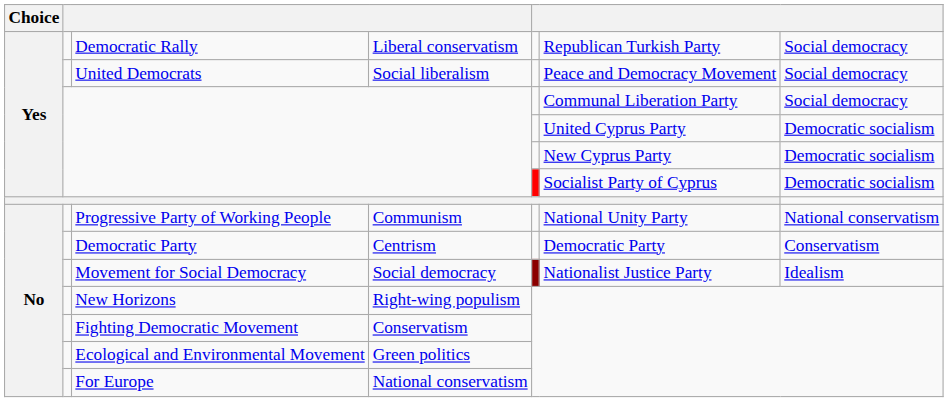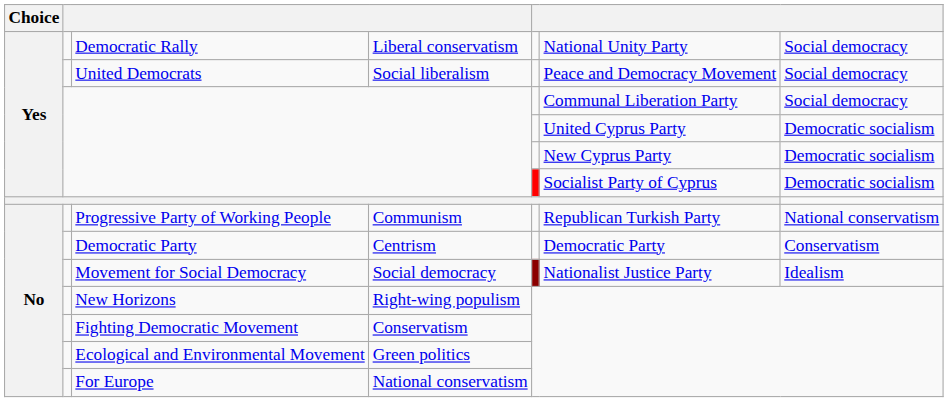 <table class="wikitable">
 <tr>
 <th>Choice</th>
 <th colspan=3></th>
 <th colspan=3></th>
 </tr>
 <tr>
 <th rowspan=6> Yes</th>
 <td bgcolor=></td>
 <td><a href='#'>Democratic Rally</a></td>
 <td><a href='#'>Liberal conservatism</a></td>
 <td bgcolor=></td>
-<td><a href='#'>Republican Turkish Party</a></td>
+<td><a href='#'>National Unity Party</a></td>
 <td><a href='#'>Social democracy</a></td>
 </tr>
 <tr>
 <td bgcolor=></td>
 <td><a href='#'>United Democrats</a></td>
 <td><a href='#'>Social liberalism</a></td>
 <td bgcolor=></td>
 <td><a href='#'>Peace and Democracy Movement</a></td>
 <td><a href='#'>Social democracy</a></td>
 </tr>
 <tr>
 <td colspan=3 rowspan=4></td>
 <td bgcolor=></td>
 <td><a href='#'>Communal Liberation Party</a></td>
 <td><a href='#'>Social democracy</a></td>
 </tr>
 <tr>
 <td bgcolor=></td>
 <td><a href='#'>United Cyprus Party</a></td>
 <td><a href='#'>Democratic socialism</a></td>
 </tr>
 <tr>
 <td bgcolor=></td>
 <td><a href='#'>New Cyprus Party</a></td>
 <td><a href='#'>Democratic socialism</a></td>
 </tr>
 <tr>
 <td bgcolor=red></td>
 <td><a href='#'>Socialist Party of Cyprus</a></td>
 <td><a href='#'>Democratic socialism</a></td>
 </tr>
 <tr>
 <th colspan=6></th>
 </tr>
 <tr>
 <th rowspan=7> No</th>
 <td bgcolor=></td>
 <td><a href='#'>Progressive Party of Working People</a></td>
 <td><a href='#'>Communism</a></td>
 <td bgcolor=></td>
-<td><a href='#'>National Unity Party</a></td>
+<td><a href='#'>Republican Turkish Party</a></td>
 <td><a href='#'>National conservatism</a></td>
 </tr>
 <tr>
 <td bgcolor=></td>
 <td><a href='#'>Democratic Party</a></td>
 <td><a href='#'>Centrism</a></td>
 <td bgcolor=></td>
 <td><a href='#'>Democratic Party</a></td>
 <td><a href='#'>Conservatism</a></td>
 </tr>
 <tr>
 <td bgcolor=></td>
 <td><a href='#'>Movement for Social Democracy</a></td>
 <td><a href='#'>Social democracy</a></td>
 <td bgcolor=darkred></td>
 <td><a href='#'>Nationalist Justice Party</a></td>
 <td><a href='#'>Idealism</a></td>
 </tr>
 <tr>
 <td bgcolor=></td>
 <td><a href='#'>New Horizons</a></td>
 <td><a href='#'>Right-wing populism</a></td>
 </tr>
 <tr>
 <td bgcolor=></td>
 <td><a href='#'>Fighting Democratic Movement</a></td>
 <td><a href='#'>Conservatism</a></td>
 </tr>
 <tr>
 <td bgcolor=></td>
 <td><a href='#'>Ecological and Environmental Movement</a></td>
 <td><a href='#'>Green politics</a></td>
 </tr>
 <tr>
 <td bgcolor=></td>
 <td><a href='#'>For Europe</a></td>
 <td><a href='#'>National conservatism</a></td>
 </tr>
 </table>
